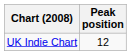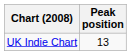 <table class="wikitable">
 <tr>
 <th align="left">Chart (2008)</th>
 <th align="left">Peak<br>position</th>
 </tr>
 <tr>
 <td align="left"><a href='#'>UK Indie Chart</a></td>
-<td align="center">12</td>
+<td align="center">13</td>
 </tr>
 </table>
